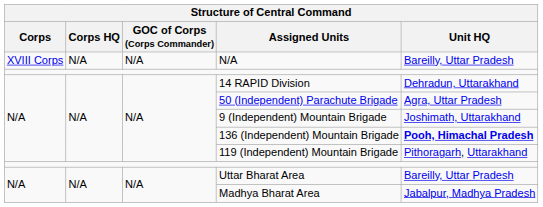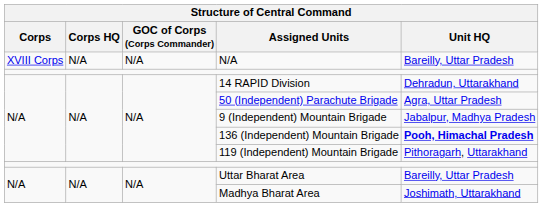 <table class="wikitable">
 <tr>
 <th colspan="5">Structure of Central Command</th>
 </tr>
 <tr>
 <th>Corps</th>
 <th>Corps HQ</th>
 <th>GOC of Corps<br><small>(Corps Commander)</small></th>
 <th>Assigned Units</th>
 <th>Unit HQ</th>
 </tr>
 <tr>
 <td><a href='#'>XVIII Corps</a></td>
 <td>N/A</td>
 <td>N/A</td>
 <td>N/A</td>
 <td><a href='#'>Bareilly, Uttar Pradesh</a></td>
 </tr>
 <tr>
 <td colspan="5"></td>
 </tr>
 <tr>
 <td rowspan="5">N/A</td>
 <td rowspan="5">N/A</td>
 <td rowspan="5">N/A</td>
 <td>14 RAPID Division</td>
 <td><a href='#'>Dehradun, Uttarakhand</a></td>
 </tr>
 <tr>
 <td><a href='#'>50 (Independent) Parachute Brigade</a></td>
 <td><a href='#'>Agra, Uttar Pradesh</a></td>
 </tr>
 <tr>
 <td>9 (Independent) Mountain Brigade</td>
-<td><a href='#'>Joshimath, Uttarakhand</a></td>
+<td><a href='#'>Jabalpur, Madhya Pradesh</a></td>
 </tr>
 <tr>
 <td>136 (Independent) Mountain Brigade</td>
 <td><strong><a href='#'>Pooh, Himachal Pradesh</a></strong></td>
 </tr>
 <tr>
 <td>119 (Independent) Mountain Brigade</td>
 <td><a href='#'>Pithoragarh</a>, <a href='#'>Uttarakhand</a></td>
 </tr>
 <tr>
 <td colspan="5"></td>
 </tr>
 <tr>
 <td rowspan="2">N/A</td>
 <td rowspan="2">N/A</td>
 <td rowspan="2">N/A</td>
 <td>Uttar Bharat Area</td>
 <td><a href='#'>Bareilly, Uttar Pradesh</a></td>
 </tr>
 <tr>
 <td>Madhya Bharat Area</td>
-<td><a href='#'>Jabalpur, Madhya Pradesh</a></td>
+<td><a href='#'>Joshimath, Uttarakhand</a></td>
 </tr>
 </table>
